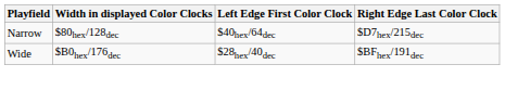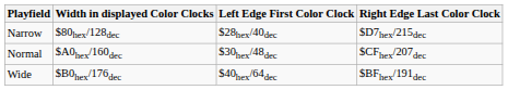 <table class="wikitable">
 <tr>
 <th>Playfield</th>
 <th>Width in displayed Color Clocks</th>
 <th>Left Edge First Color Clock</th>
 <th>Right Edge Last Color Clock</th>
 </tr>
 <tr>
 <td>Narrow</td>
 <td>$80<sub>hex</sub>/128<sub>dec</sub></td>
-<td>$40<sub>hex</sub>/64<sub>dec</sub></td>
+<td>$28<sub>hex</sub>/40<sub>dec</sub></td>
 <td>$D7<sub>hex</sub>/215<sub>dec</sub></td>
+</tr>
+<tr>
+<td>Normal</td>
+<td>$A0<sub>hex</sub>/160<sub>dec</sub></td>
+<td>$30<sub>hex</sub>/48<sub>dec</sub></td>
+<td>$CF<sub>hex</sub>/207<sub>dec</sub></td>
 </tr>
 <tr>
 <td>Wide</td>
 <td>$B0<sub>hex</sub>/176<sub>dec</sub></td>
-<td>$28<sub>hex</sub>/40<sub>dec</sub></td>
+<td>$40<sub>hex</sub>/64<sub>dec</sub></td>
 <td>$BF<sub>hex</sub>/191<sub>dec</sub></td>
 </tr>
 </table>
